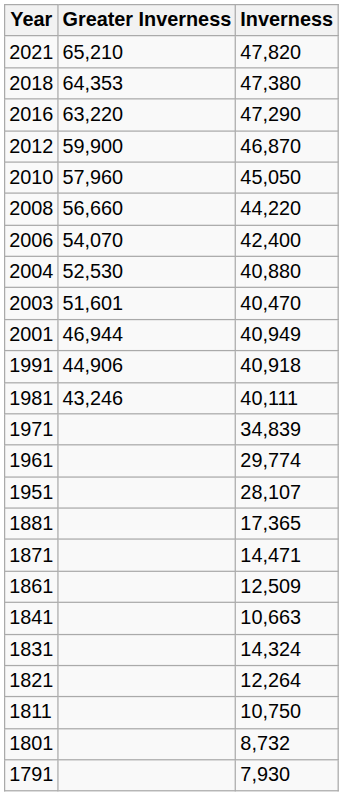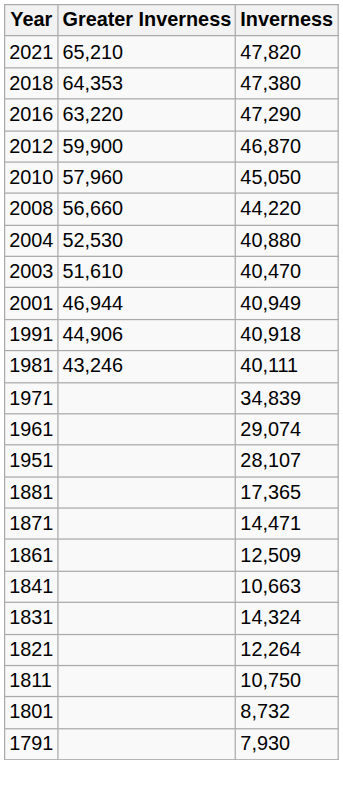 <table class="wikitable mw-collapsible mw-collapsed">
 <tr>
 <th>Year</th>
 <th>Greater Inverness</th>
 <th>Inverness</th>
 </tr>
 <tr>
 <td>2021</td>
 <td>65,210</td>
 <td>47,820</td>
 </tr>
 <tr>
 <td>2018</td>
 <td>64,353</td>
 <td>47,380</td>
 </tr>
 <tr>
 <td>2016</td>
 <td>63,220</td>
 <td>47,290</td>
 </tr>
 <tr>
 <td>2012</td>
 <td>59,900</td>
 <td>46,870</td>
 </tr>
 <tr>
 <td>2010</td>
 <td>57,960</td>
 <td>45,050</td>
 </tr>
 <tr>
 <td>2008</td>
 <td>56,660</td>
 <td>44,220</td>
 </tr>
 <tr>
-<td>2006</td>
-<td>54,070</td>
-<td>42,400</td>
-</tr>
-<tr>
 <td>2004</td>
 <td>52,530</td>
 <td>40,880</td>
 </tr>
 <tr>
 <td>2003</td>
-<td>51,601</td>
+<td>51,610</td>
 <td>40,470</td>
 </tr>
 <tr https://web.archive.org/web/20070927210246/http://www.gro-scotland.gov.uk/files/setloc-ks01.xls>
 <td>2001</td>
 <td>46,944</td>
 <td>40,949</td>
 </tr>
 <tr>
 <td>1991</td>
 <td>44,906</td>
 <td>40,918</td>
 </tr>
 <tr>
 <td>1981</td>
 <td>43,246</td>
 <td>40,111</td>
 </tr>
 <tr>
 <td>1971</td>
 <td></td>
 <td>34,839</td>
 </tr>
 <tr>
 <td>1961</td>
 <td></td>
-<td>29,774</td>
+<td>29,074</td>
 </tr>
 <tr>
 <td>1951</td>
 <td></td>
 <td>28,107</td>
 </tr>
 <tr>
 <td>1881</td>
 <td></td>
 <td>17,365</td>
 </tr>
 <tr>
 <td>1871</td>
 <td></td>
 <td>14,471</td>
 </tr>
 <tr>
 <td>1861</td>
 <td></td>
 <td>12,509</td>
 </tr>
 <tr>
 <td>1841</td>
 <td></td>
 <td>10,663</td>
 </tr>
 <tr>
 <td>1831</td>
 <td></td>
 <td>14,324</td>
 </tr>
 <tr>
 <td>1821</td>
 <td></td>
 <td>12,264</td>
 </tr>
 <tr>
 <td>1811</td>
 <td></td>
 <td>10,750</td>
 </tr>
 <tr>
 <td>1801</td>
 <td></td>
 <td>8,732</td>
 </tr>
 <tr>
 <td>1791</td>
 <td></td>
 <td>7,930</td>
 </tr>
 </table>
